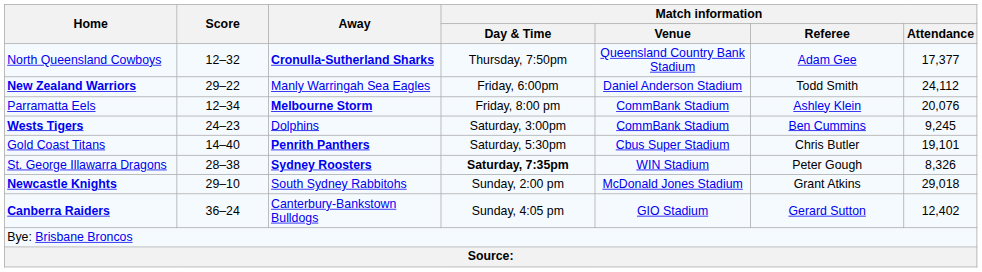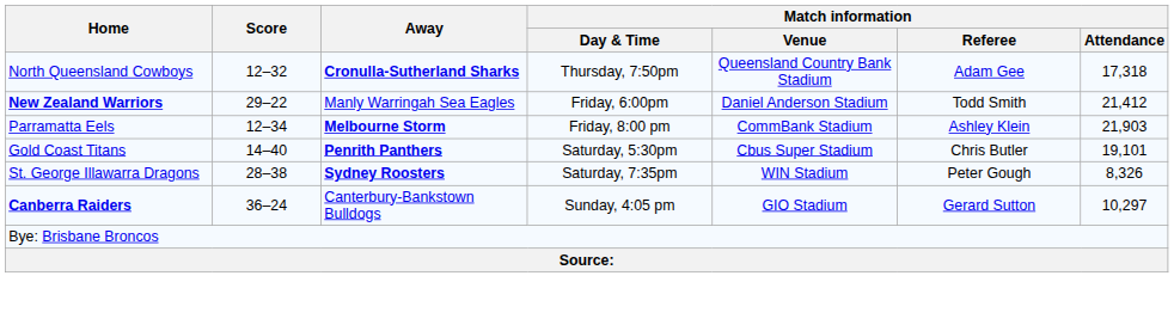 <table class="wikitable" style="border-collapse:collapse; text-align:center; width:100%;">
 <tr style="text-align:center; background:#f5faff;"  style="background:#c1d8ff;">
 <th rowspan="2" style="width:19%;">Home</th>
 <th rowspan="2" style="width:10%;">Score</th>
 <th rowspan="2" style="width:19%;">Away</th>
 <th colspan="4">Match information</th>
 </tr>
 <tr style="text-align:center; background:#f5faff;"  style="background:#efefef;">
 <th width="17%">Day & Time</th>
 <th width="17%">Venue</th>
 <th width="17%">Referee</th>
 <th width="5%">Attendance</th>
 </tr>
 <tr style="text-align:center; background:#f5faff;">
 <td align="left"> <a href='#'>North Queensland Cowboys</a></td>
 <td>12–32</td>
 <td align="left"><strong> <a href='#'>Cronulla-Sutherland Sharks</a></strong></td>
 <td>Thursday, 7:50pm</td>
 <td><a href='#'>Queensland Country Bank Stadium</a></td>
 <td><a href='#'>Adam Gee</a></td>
-<td>17,377</td>
+<td>17,318</td>
 </tr>
 <tr style="text-align:center; background:#f5faff;">
 <td align="left"><strong> <a href='#'>New Zealand Warriors</a></strong></td>
 <td>29–22</td>
 <td align="left"> <a href='#'>Manly Warringah Sea Eagles</a></td>
 <td>Friday, 6:00pm</td>
 <td><a href='#'>Daniel Anderson Stadium</a></td>
 <td>Todd Smith</td>
-<td>24,112</td>
+<td>21,412</td>
 </tr>
 <tr style="text-align:center; background:#f5faff;">
 <td align="left"> <a href='#'>Parramatta Eels</a></td>
 <td>12–34</td>
 <td align="left"><strong> <a href='#'>Melbourne Storm</a></strong></td>
 <td>Friday, 8:00 pm</td>
 <td><a href='#'>CommBank Stadium</a></td>
 <td><a href='#'>Ashley Klein</a></td>
-<td>20,076</td>
-</tr>
-<tr style="text-align:center; background:#f5faff;">
-<td align="left"><strong> <a href='#'>Wests Tigers</a></strong></td>
-<td>24–23</td>
-<td align="left"> <a href='#'>Dolphins</a></td>
-<td>Saturday, 3:00pm</td>
-<td><a href='#'>CommBank Stadium</a></td>
-<td><a href='#'>Ben Cummins</a></td>
-<td>9,245</td>
+<td>21,903</td>
 </tr>
 <tr style="text-align:center; background:#f5faff;">
 <td align="left"> <a href='#'>Gold Coast Titans</a></td>
 <td>14–40</td>
 <td align="left"><strong> <a href='#'>Penrith Panthers</a></strong></td>
 <td>Saturday, 5:30pm</td>
 <td><a href='#'>Cbus Super Stadium</a></td>
 <td>Chris Butler</td>
 <td>19,101</td>
 </tr>
 <tr style="text-align:center; background:#f5faff;">
 <td align="left"> <a href='#'>St. George Illawarra Dragons</a></td>
 <td>28–38</td>
 <td align="left"><strong> <a href='#'>Sydney Roosters</a></strong></td>
-<td><strong>Saturday, 7:35pm</strong></td>
+<td>Saturday, 7:35pm</td>
 <td><a href='#'>WIN Stadium</a></td>
 <td>Peter Gough</td>
 <td>8,326</td>
-</tr>
-<tr style="text-align:center; background:#f5faff;">
-<td align="left"><strong> <a href='#'>Newcastle Knights</a></strong></td>
-<td>29–10</td>
-<td align="left"> <a href='#'>South Sydney Rabbitohs</a></td>
-<td>Sunday, 2:00 pm</td>
-<td><a href='#'>McDonald Jones Stadium</a></td>
-<td>Grant Atkins</td>
-<td>29,018</td>
 </tr>
 <tr style="text-align:center; background:#f5faff;">
 <td align="left"><strong> <a href='#'>Canberra Raiders</a></strong></td>
 <td>36–24</td>
 <td align="left"> <a href='#'>Canterbury-Bankstown Bulldogs</a></td>
 <td>Sunday, 4:05 pm</td>
 <td><a href='#'>GIO Stadium</a></td>
 <td><a href='#'>Gerard Sutton</a></td>
-<td>12,402</td>
+<td>10,297</td>
 </tr>
 <tr style="text-align:center; background:#f5faff;">
 <td colspan="7" align="left">Bye:  <a href='#'>Brisbane Broncos</a></td>
 </tr>
 <tr style="text-align:center; background:#f5faff;">
 <th colspan="7" align="left">Source:</th>
 </tr>
 </table>
